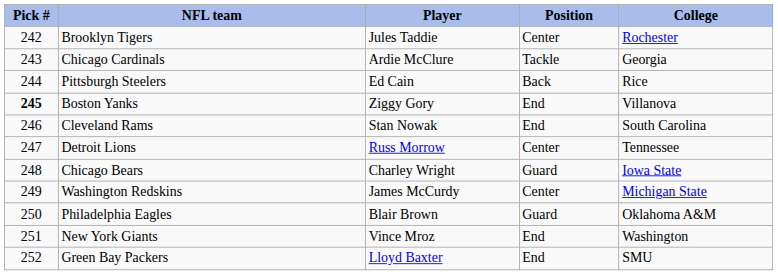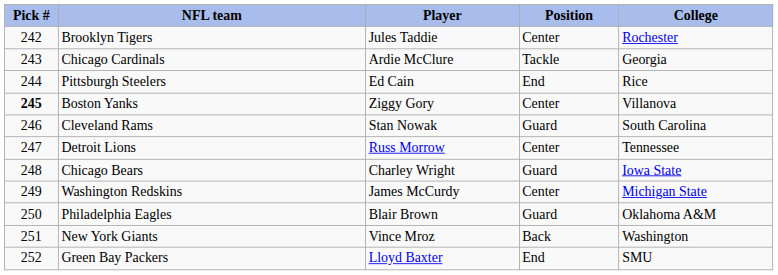 <table class="wikitable sortable sortable" style="width: 100%">
 <tr>
 <th style="background:#A8BDEC;" width=7%>Pick #</th>
 <th width=40% style="background:#A8BDEC;">NFL team</th>
 <th width=20% style="background:#A8BDEC;">Player</th>
 <th width=13% style="background:#A8BDEC;">Position</th>
 <th style="background:#A8BDEC;">College</th>
 </tr>
 <tr>
 <td align=center>242</td>
 <td>Brooklyn Tigers</td>
 <td>Jules Taddie</td>
 <td>Center</td>
 <td><a href='#'>Rochester</a></td>
 </tr>
 <tr>
 <td align=center>243</td>
 <td>Chicago Cardinals</td>
 <td>Ardie McClure</td>
 <td>Tackle</td>
 <td>Georgia</td>
 </tr>
 <tr>
 <td align=center>244</td>
 <td>Pittsburgh Steelers</td>
 <td>Ed Cain</td>
-<td>Back</td>
+<td>End</td>
 <td>Rice</td>
 </tr>
 <tr>
 <td align=center><strong>245</strong></td>
 <td>Boston Yanks</td>
 <td>Ziggy Gory</td>
-<td>End</td>
+<td>Center</td>
 <td>Villanova</td>
 </tr>
 <tr>
 <td align=center>246</td>
 <td>Cleveland Rams</td>
 <td>Stan Nowak</td>
-<td>End</td>
+<td>Guard</td>
 <td>South Carolina</td>
 </tr>
 <tr>
 <td align=center>247</td>
 <td>Detroit Lions</td>
 <td><a href='#'>Russ Morrow</a></td>
 <td>Center</td>
 <td>Tennessee</td>
 </tr>
 <tr>
 <td align=center>248</td>
 <td>Chicago Bears</td>
 <td>Charley Wright</td>
 <td>Guard</td>
 <td><a href='#'>Iowa State</a></td>
 </tr>
 <tr>
 <td align=center>249</td>
 <td>Washington Redskins</td>
 <td>James McCurdy</td>
 <td>Center</td>
 <td><a href='#'>Michigan State</a></td>
 </tr>
 <tr>
 <td align=center>250</td>
 <td>Philadelphia Eagles</td>
 <td>Blair Brown</td>
 <td>Guard</td>
 <td>Oklahoma A&M</td>
 </tr>
 <tr>
 <td align=center>251</td>
 <td>New York Giants</td>
 <td>Vince Mroz</td>
-<td>End</td>
+<td>Back</td>
 <td>Washington</td>
 </tr>
 <tr>
 <td align=center>252</td>
 <td>Green Bay Packers</td>
 <td><a href='#'>Lloyd Baxter</a></td>
 <td>End</td>
 <td>SMU</td>
 </tr>
 </table>
